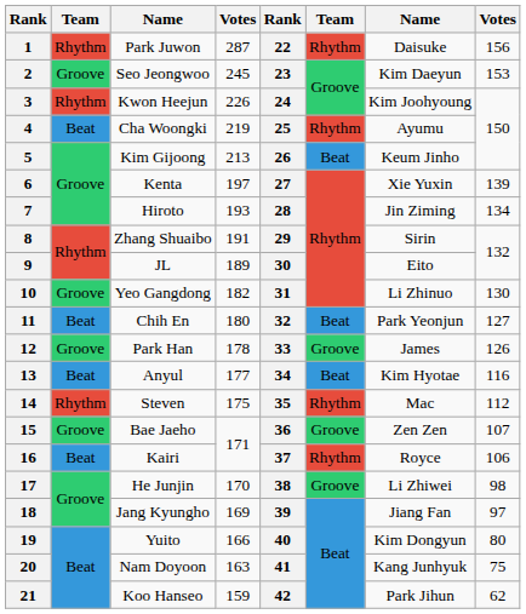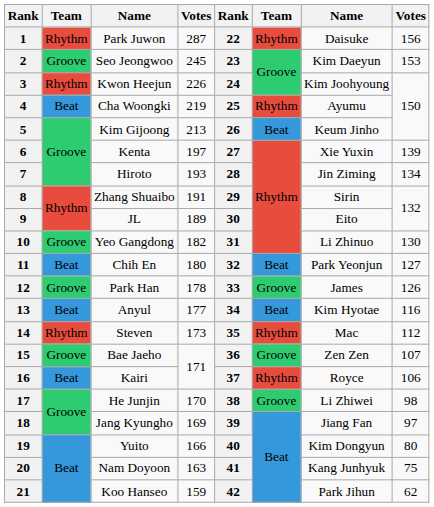 <table class="wikitable sortable" style="text-align:center; font-size:small;">
 <tr>
 <th>Rank</th>
 <th>Team</th>
 <th>Name</th>
 <th>Votes</th>
 <th>Rank</th>
 <th>Team</th>
 <th>Name</th>
 <th>Votes</th>
 </tr>
 <tr>
 <th>1</th>
 <td style="background:#e74c3c">Rhythm</td>
 <td>Park Juwon</td>
 <td>287</td>
 <th>22</th>
 <td style="background:#e74c3c">Rhythm</td>
 <td>Daisuke</td>
 <td>156</td>
 </tr>
 <tr>
 <th>2</th>
 <td style="background:#2ecc71">Groove</td>
 <td>Seo Jeongwoo</td>
 <td>245</td>
 <th>23</th>
 <td rowspan="2" style="background:#2ecc71">Groove</td>
 <td>Kim Daeyun</td>
 <td>153</td>
 </tr>
 <tr>
 <th>3</th>
 <td style="background:#e74c3c">Rhythm</td>
 <td>Kwon Heejun</td>
 <td>226</td>
 <th>24</th>
 <td>Kim Joohyoung</td>
 <td rowspan="3">150</td>
 </tr>
 <tr>
 <th>4</th>
 <td style="background-color:#3498db">Beat</td>
 <td>Cha Woongki</td>
 <td>219</td>
 <th>25</th>
 <td style="background:#e74c3c">Rhythm</td>
 <td>Ayumu</td>
 </tr>
 <tr>
 <th>5</th>
 <td rowspan="3" style="background:#2ecc71">Groove</td>
 <td>Kim Gijoong</td>
 <td>213</td>
 <th>26</th>
 <td style="background-color:#3498db">Beat</td>
 <td>Keum Jinho</td>
 </tr>
 <tr>
 <th>6</th>
 <td>Kenta</td>
 <td>197</td>
 <th>27</th>
 <td rowspan="5" style="background:#e74c3c">Rhythm</td>
 <td>Xie Yuxin</td>
 <td>139</td>
 </tr>
 <tr>
 <th>7</th>
 <td>Hiroto</td>
 <td>193</td>
 <th>28</th>
 <td>Jin Ziming</td>
 <td>134</td>
 </tr>
 <tr>
 <th>8</th>
 <td rowspan="2" style="background:#e74c3c">Rhythm</td>
 <td>Zhang Shuaibo</td>
 <td>191</td>
 <th>29</th>
 <td>Sirin</td>
 <td rowspan="2">132</td>
 </tr>
 <tr>
 <th>9</th>
 <td>JL</td>
 <td>189</td>
 <th>30</th>
 <td>Eito</td>
 </tr>
 <tr>
 <th>10</th>
 <td style="background:#2ecc71">Groove</td>
 <td>Yeo Gangdong</td>
 <td>182</td>
 <th>31</th>
 <td>Li Zhinuo</td>
 <td>130 </td>
 </tr>
 <tr>
 <th>11</th>
 <td style="background-color:#3498db">Beat</td>
 <td>Chih En</td>
 <td>180</td>
 <th>32</th>
 <td style="background-color:#3498db">Beat</td>
 <td>Park Yeonjun</td>
 <td>127 </td>
 </tr>
 <tr>
 <th>12</th>
 <td style="background:#2ecc71">Groove</td>
 <td>Park Han</td>
 <td>178</td>
 <th>33</th>
 <td style="background:#2ecc71">Groove</td>
 <td>James</td>
 <td>126</td>
 </tr>
 <tr>
 <th>13</th>
 <td style="background-color:#3498db">Beat</td>
 <td>Anyul</td>
 <td>177</td>
 <th>34</th>
 <td style="background-color:#3498db">Beat</td>
 <td>Kim Hyotae</td>
 <td>116 </td>
 </tr>
 <tr>
 <th>14</th>
 <td style="background:#e74c3c">Rhythm</td>
 <td>Steven</td>
-<td>175</td>
+<td>173</td>
 <th>35</th>
 <td style="background:#e74c3c">Rhythm</td>
 <td>Mac</td>
 <td>112 </td>
 </tr>
 <tr>
 <th>15</th>
 <td style="background:#2ecc71">Groove</td>
 <td>Bae Jaeho</td>
 <td rowspan="2">171</td>
 <th>36</th>
 <td style="background:#2ecc71">Groove</td>
 <td>Zen Zen</td>
 <td>107</td>
 </tr>
 <tr>
 <th>16</th>
 <td style="background-color:#3498db">Beat</td>
 <td>Kairi</td>
 <th>37</th>
 <td style="background:#e74c3c">Rhythm</td>
 <td>Royce</td>
 <td>106 </td>
 </tr>
 <tr>
 <th>17</th>
 <td rowspan="2" style="background:#2ecc71">Groove</td>
 <td>He Junjin</td>
 <td>170</td>
 <th>38</th>
 <td style="background:#2ecc71">Groove</td>
 <td>Li Zhiwei</td>
 <td>98</td>
 </tr>
 <tr>
 <th>18</th>
 <td>Jang Kyungho</td>
 <td>169</td>
 <th>39</th>
 <td rowspan="4" style="background-color:#3498db">Beat</td>
 <td>Jiang Fan</td>
 <td>97 </td>
 </tr>
 <tr>
 <th>19</th>
 <td rowspan="3" style="background-color:#3498db">Beat</td>
 <td>Yuito</td>
 <td>166</td>
 <th>40</th>
 <td>Kim Dongyun</td>
 <td>80 </td>
 </tr>
 <tr>
 <th>20</th>
 <td>Nam Doyoon</td>
 <td>163</td>
 <th>41</th>
 <td>Kang Junhyuk</td>
 <td>75 </td>
 </tr>
 <tr>
 <th>21</th>
 <td>Koo Hanseo</td>
 <td>159</td>
 <th>42</th>
 <td>Park Jihun</td>
 <td>62 </td>
 </tr>
 </table>
